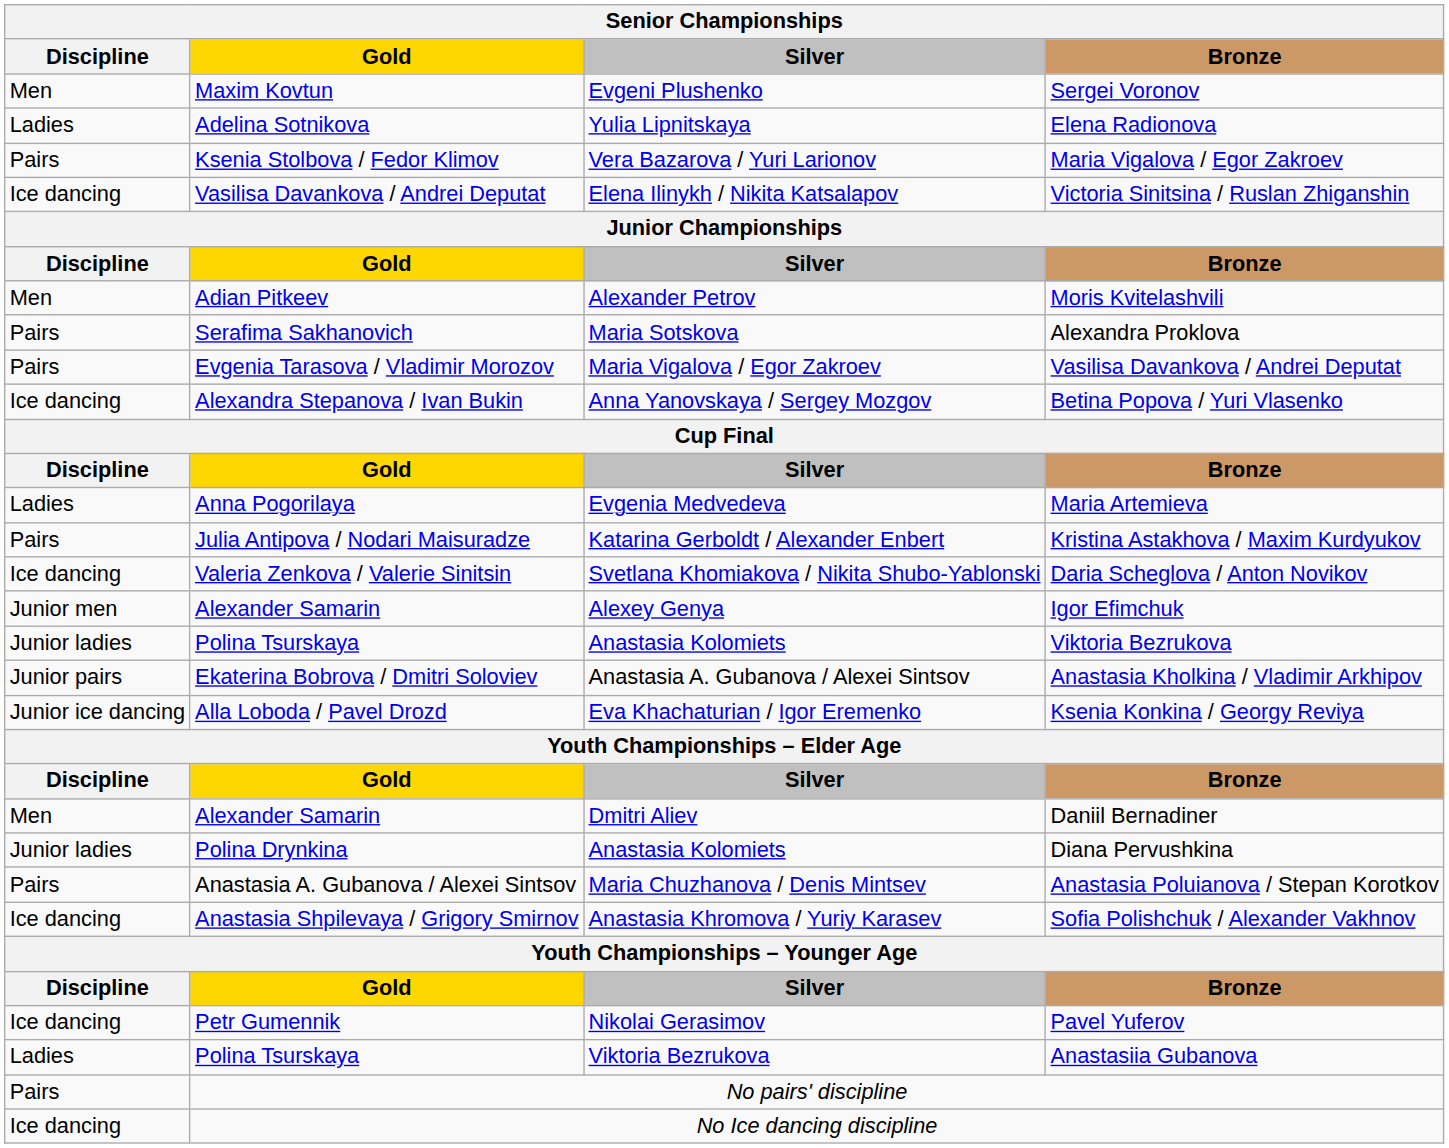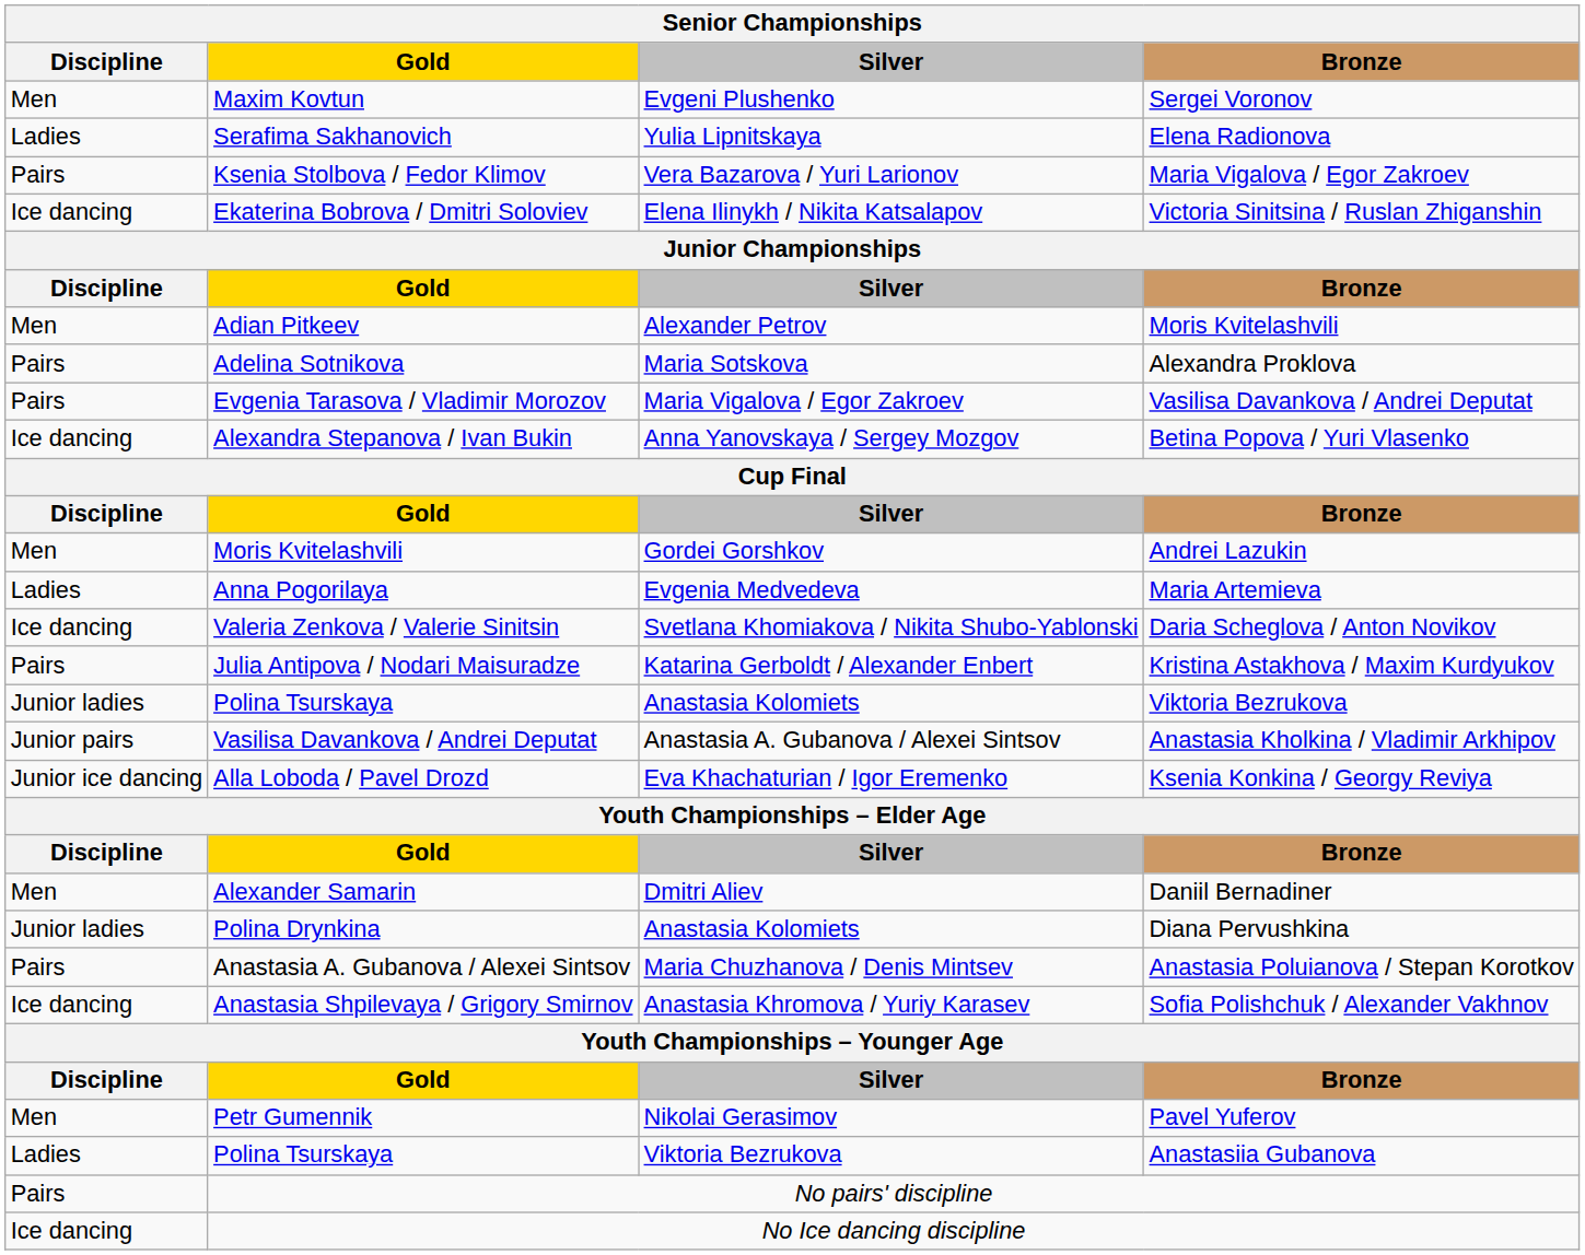 <table class="wikitable">
 <tr>
 <th colspan=4>Senior Championships</th>
 </tr>
 <tr>
 <th>Discipline</th>
 <td align=center bgcolor=gold><strong>Gold</strong></td>
 <td align=center bgcolor=silver><strong>Silver</strong></td>
 <td align=center bgcolor=cc9966><strong>Bronze</strong></td>
 </tr>
 <tr>
 <td>Men</td>
 <td><a href='#'>Maxim Kovtun</a></td>
 <td><a href='#'>Evgeni Plushenko</a></td>
 <td><a href='#'>Sergei Voronov</a></td>
 </tr>
 <tr>
 <td>Ladies</td>
-<td><a href='#'>Adelina Sotnikova</a></td>
+<td><a href='#'>Serafima Sakhanovich</a></td>
 <td><a href='#'>Yulia Lipnitskaya</a></td>
 <td><a href='#'>Elena Radionova</a></td>
 </tr>
 <tr>
 <td>Pairs</td>
 <td><a href='#'>Ksenia Stolbova</a> / <a href='#'>Fedor Klimov</a></td>
 <td><a href='#'>Vera Bazarova</a> / <a href='#'>Yuri Larionov</a></td>
 <td><a href='#'>Maria Vigalova</a> / <a href='#'>Egor Zakroev</a></td>
 </tr>
 <tr>
 <td>Ice dancing</td>
-<td><a href='#'>Vasilisa Davankova</a> / <a href='#'>Andrei Deputat</a></td>
+<td><a href='#'>Ekaterina Bobrova</a> / <a href='#'>Dmitri Soloviev</a></td>
 <td><a href='#'>Elena Ilinykh</a> / <a href='#'>Nikita Katsalapov</a></td>
 <td><a href='#'>Victoria Sinitsina</a> / <a href='#'>Ruslan Zhiganshin</a></td>
 </tr>
 <tr>
 <th colspan=4>Junior Championships</th>
 </tr>
 <tr>
 <th>Discipline</th>
 <td align=center bgcolor=gold><strong>Gold</strong></td>
 <td align=center bgcolor=silver><strong>Silver</strong></td>
 <td align=center bgcolor=cc9966><strong>Bronze</strong></td>
 </tr>
 <tr>
 <td>Men</td>
 <td><a href='#'>Adian Pitkeev</a></td>
 <td><a href='#'>Alexander Petrov</a></td>
 <td><a href='#'>Moris Kvitelashvili</a></td>
 </tr>
 <tr>
 <td>Pairs</td>
-<td><a href='#'>Serafima Sakhanovich</a></td>
+<td><a href='#'>Adelina Sotnikova</a></td>
 <td><a href='#'>Maria Sotskova</a></td>
 <td>Alexandra Proklova</td>
 </tr>
 <tr>
 <td>Pairs</td>
 <td><a href='#'>Evgenia Tarasova</a> / <a href='#'>Vladimir Morozov</a></td>
 <td><a href='#'>Maria Vigalova</a> / <a href='#'>Egor Zakroev</a></td>
 <td><a href='#'>Vasilisa Davankova</a> / <a href='#'>Andrei Deputat</a></td>
 </tr>
 <tr>
 <td>Ice dancing</td>
 <td><a href='#'>Alexandra Stepanova</a> / <a href='#'>Ivan Bukin</a></td>
 <td><a href='#'>Anna Yanovskaya</a> / <a href='#'>Sergey Mozgov</a></td>
 <td><a href='#'>Betina Popova</a> / <a href='#'>Yuri Vlasenko</a></td>
 </tr>
 <tr>
 <th colspan=4>Cup Final</th>
 </tr>
 <tr>
 <th>Discipline</th>
 <td align=center bgcolor=gold><strong>Gold</strong></td>
 <td align=center bgcolor=silver><strong>Silver</strong></td>
 <td align=center bgcolor=cc9966><strong>Bronze</strong></td>
 </tr>
 <tr>
+<td>Men</td>
+<td><a href='#'>Moris Kvitelashvili</a></td>
+<td><a href='#'>Gordei Gorshkov</a></td>
+<td><a href='#'>Andrei Lazukin</a></td>
+</tr>
+<tr>
 <td>Ladies</td>
 <td><a href='#'>Anna Pogorilaya</a></td>
 <td><a href='#'>Evgenia Medvedeva</a></td>
 <td><a href='#'>Maria Artemieva</a></td>
-</tr>
-<tr>
-<td>Pairs</td>
-<td><a href='#'>Julia Antipova</a> / <a href='#'>Nodari Maisuradze</a></td>
-<td><a href='#'>Katarina Gerboldt</a> / <a href='#'>Alexander Enbert</a></td>
-<td><a href='#'>Kristina Astakhova</a> / <a href='#'>Maxim Kurdyukov</a></td>
 </tr>
 <tr>
 <td>Ice dancing</td>
 <td><a href='#'>Valeria Zenkova</a> / <a href='#'>Valerie Sinitsin</a></td>
 <td><a href='#'>Svetlana Khomiakova</a> / <a href='#'>Nikita Shubo-Yablonski</a></td>
 <td><a href='#'>Daria Scheglova</a> / <a href='#'>Anton Novikov</a></td>
 </tr>
 <tr>
-<td>Junior men</td>
-<td><a href='#'>Alexander Samarin</a></td>
-<td><a href='#'>Alexey Genya</a></td>
-<td><a href='#'>Igor Efimchuk</a></td>
+<td>Pairs</td>
+<td><a href='#'>Julia Antipova</a> / <a href='#'>Nodari Maisuradze</a></td>
+<td><a href='#'>Katarina Gerboldt</a> / <a href='#'>Alexander Enbert</a></td>
+<td><a href='#'>Kristina Astakhova</a> / <a href='#'>Maxim Kurdyukov</a></td>
 </tr>
 <tr>
 <td>Junior ladies</td>
 <td><a href='#'>Polina Tsurskaya</a></td>
 <td><a href='#'>Anastasia Kolomiets</a></td>
 <td><a href='#'>Viktoria Bezrukova</a></td>
 </tr>
 <tr>
 <td>Junior pairs</td>
-<td><a href='#'>Ekaterina Bobrova</a> / <a href='#'>Dmitri Soloviev</a></td>
+<td><a href='#'>Vasilisa Davankova</a> / <a href='#'>Andrei Deputat</a></td>
 <td>Anastasia A. Gubanova / Alexei Sintsov</td>
 <td><a href='#'>Anastasia Kholkina</a> / <a href='#'>Vladimir Arkhipov</a></td>
 </tr>
 <tr>
 <td>Junior ice dancing</td>
 <td><a href='#'>Alla Loboda</a> / <a href='#'>Pavel Drozd</a></td>
 <td><a href='#'>Eva Khachaturian</a> / <a href='#'>Igor Eremenko</a></td>
 <td><a href='#'>Ksenia Konkina</a> / <a href='#'>Georgy Reviya</a></td>
 </tr>
 <tr>
 <th colspan=4>Youth Championships – Elder Age</th>
 </tr>
 <tr>
 <th>Discipline</th>
 <td align=center bgcolor=gold><strong>Gold</strong></td>
 <td align=center bgcolor=silver><strong>Silver</strong></td>
 <td align=center bgcolor=cc9966><strong>Bronze</strong></td>
 </tr>
 <tr>
 <td>Men</td>
 <td><a href='#'>Alexander Samarin</a></td>
 <td><a href='#'>Dmitri Aliev</a></td>
 <td>Daniil Bernadiner</td>
 </tr>
 <tr>
 <td>Junior ladies</td>
 <td><a href='#'>Polina Drynkina</a></td>
 <td><a href='#'>Anastasia Kolomiets</a></td>
 <td>Diana Pervushkina</td>
 </tr>
 <tr>
 <td>Pairs</td>
 <td>Anastasia A. Gubanova / Alexei Sintsov</td>
 <td><a href='#'>Maria Chuzhanova</a> / <a href='#'>Denis Mintsev</a></td>
 <td><a href='#'>Anastasia Poluianova</a> / Stepan Korotkov</td>
 </tr>
 <tr>
 <td>Ice dancing</td>
 <td><a href='#'>Anastasia Shpilevaya</a> / <a href='#'>Grigory Smirnov</a></td>
 <td><a href='#'>Anastasia Khromova</a> / <a href='#'>Yuriy Karasev</a></td>
 <td><a href='#'>Sofia Polishchuk</a> / <a href='#'>Alexander Vakhnov</a></td>
 </tr>
 <tr>
 <th colspan=4>Youth Championships – Younger Age</th>
 </tr>
 <tr>
 <th>Discipline</th>
 <td align=center bgcolor=gold><strong>Gold</strong></td>
 <td align=center bgcolor=silver><strong>Silver</strong></td>
 <td align=center bgcolor=cc9966><strong>Bronze</strong></td>
 </tr>
 <tr>
-<td>Ice dancing</td>
+<td>Men</td>
 <td><a href='#'>Petr Gumennik</a></td>
 <td><a href='#'>Nikolai Gerasimov</a></td>
 <td><a href='#'>Pavel Yuferov</a></td>
 </tr>
 <tr>
 <td>Ladies</td>
 <td><a href='#'>Polina Tsurskaya</a></td>
 <td><a href='#'>Viktoria Bezrukova</a></td>
 <td><a href='#'>Anastasiia Gubanova</a></td>
 </tr>
 <tr>
 <td>Pairs</td>
 <td colspan=3 align=center><em>No pairs' discipline</em></td>
 </tr>
 <tr>
 <td>Ice dancing</td>
 <td colspan=3 align=center><em>No Ice dancing discipline</em></td>
 </tr>
 </table>
